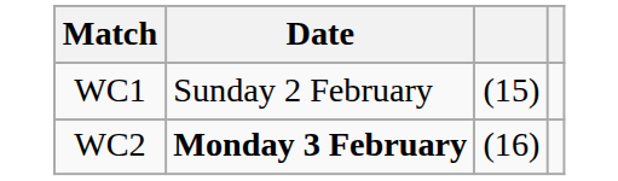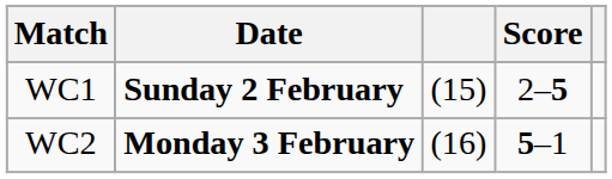 <table class="wikitable" style="font-size: 90%; margin: 1em auto 1em auto;">
 <tr>
 <th>Match</th>
 <th>Date</th>
 <th></th>
+<th>Score</th>
 <th></th>
 </tr>
 <tr>
 <td align="center">WC1</td>
-<td>Sunday 2 February</td>
+<td><strong>Sunday 2 February</strong></td>
 <td> (15)</td>
+<td align="center">2–<strong>5</strong></td>
 <td><strong></strong></td>
 </tr>
 <tr>
 <td align="center">WC2</td>
 <td><strong>Monday 3 February</strong></td>
 <td><strong></strong> (16)</td>
+<td align="center"><strong>5</strong>–1</td>
 <td></td>
 </tr>
 </table>
